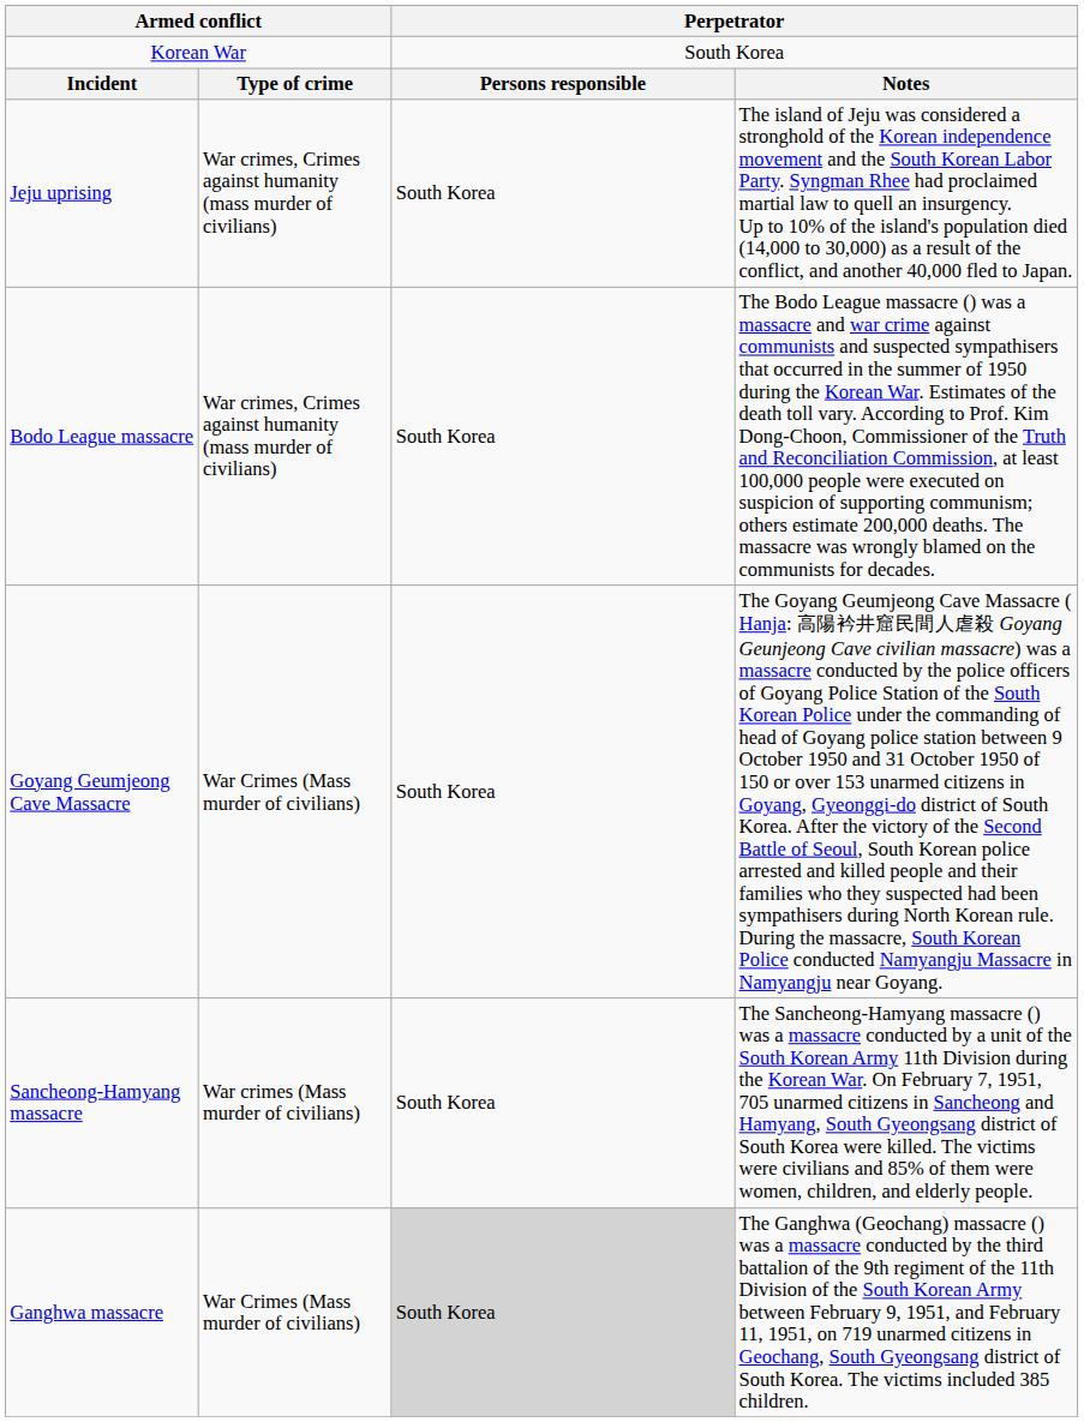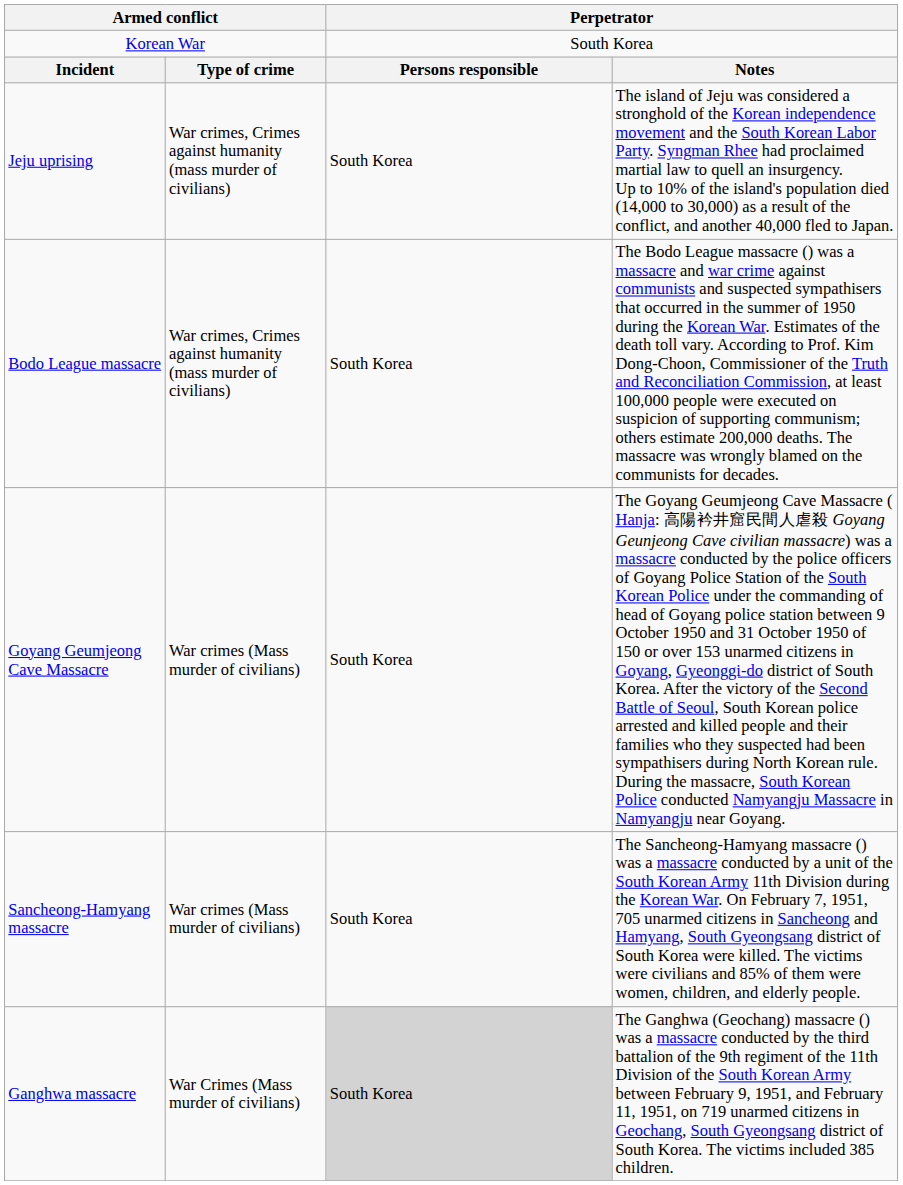 <table class="wikitable">
 <tr>
 <th colspan="2">Armed conflict</th>
 <th colspan="2">Perpetrator</th>
 </tr>
 <tr style="text-align:center;">
 <td colspan="2"><a href='#'>Korean War</a></td>
 <td colspan="2">South Korea</td>
 </tr>
 <tr>
 <th>Incident</th>
 <th>Type of crime</th>
 <th>Persons responsible</th>
 <th>Notes</th>
 </tr>
 <tr>
 <td><a href='#'>Jeju uprising</a></td>
 <td>War crimes, Crimes against humanity (mass murder of civilians)</td>
 <td>South Korea</td>
 <td>The island of Jeju was considered a stronghold of the <a href='#'>Korean independence movement</a> and the <a href='#'>South Korean Labor Party</a>. <a href='#'>Syngman Rhee</a> had proclaimed martial law to quell an insurgency.<br>Up to 10% of the island's population died (14,000 to 30,000) as a result of the conflict, and another 40,000 fled to Japan.</td>
 </tr>
 <tr>
 <td style="width:18%;"><a href='#'>Bodo League massacre</a></td>
 <td style="width:18%;">War crimes, Crimes against humanity (mass murder of civilians)</td>
 <td style="width:32%;">South Korea</td>
 <td style="width:32%;">The Bodo League massacre () was a <a href='#'>massacre</a> and <a href='#'>war crime</a> against <a href='#'>communists</a> and suspected sympathisers that occurred in the summer of 1950 during the <a href='#'>Korean War</a>. Estimates of the death toll vary. According to Prof. Kim Dong-Choon, Commissioner of the <a href='#'>Truth and Reconciliation Commission</a>, at least 100,000 people were executed on suspicion of supporting communism; others estimate 200,000 deaths. The massacre was wrongly blamed on the communists for decades.</td>
 </tr>
 <tr>
 <td><a href='#'>Goyang Geumjeong Cave Massacre</a></td>
-<td>War Crimes (Mass murder of civilians)</td>
+<td>War crimes (Mass murder of civilians)</td>
 <td>South Korea</td>
 <td>The Goyang Geumjeong Cave Massacre ( <a href='#'>Hanja</a>: 高陽衿井窟民間人虐殺 <em>Goyang Geunjeong Cave civilian massacre</em>) was a <a href='#'>massacre</a> conducted by the police officers of Goyang Police Station of the <a href='#'>South Korean Police</a> under the commanding of head of Goyang police station between 9 October 1950 and 31 October 1950 of 150 or over 153 unarmed citizens in <a href='#'>Goyang</a>, <a href='#'>Gyeonggi-do</a> district of South Korea. After the victory of the <a href='#'>Second Battle of Seoul</a>, South Korean police arrested and killed people and their families who they suspected had been sympathisers during North Korean rule. During the massacre, <a href='#'>South Korean Police</a> conducted <a href='#'>Namyangju Massacre</a> in <a href='#'>Namyangju</a> near Goyang.</td>
 </tr>
 <tr>
 <td><a href='#'>Sancheong-Hamyang massacre</a></td>
 <td>War crimes (Mass murder of civilians)</td>
 <td>South Korea</td>
 <td>The Sancheong-Hamyang massacre () was a <a href='#'>massacre</a> conducted by a unit of the <a href='#'>South Korean Army</a> 11th Division during the <a href='#'>Korean War</a>. On February 7, 1951, 705 unarmed citizens in <a href='#'>Sancheong</a> and <a href='#'>Hamyang</a>, <a href='#'>South Gyeongsang</a> district of South Korea were killed. The victims were civilians and 85% of them were women, children, and elderly people.</td>
 </tr>
 <tr>
 <td><a href='#'>Ganghwa massacre</a></td>
 <td>War Crimes (Mass murder of civilians)</td>
 <td style="background: lightgrey;">South Korea</td>
 <td>The Ganghwa (Geochang) massacre  () was a <a href='#'>massacre</a> conducted by the third battalion of the 9th regiment of the 11th Division of the <a href='#'>South Korean Army</a> between February 9, 1951, and February 11, 1951, on 719 unarmed citizens in <a href='#'>Geochang</a>, <a href='#'>South Gyeongsang</a> district of South Korea. The victims included 385 children.</td>
 </tr>
 </table>
